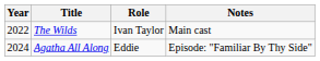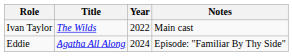 <table class="wikitable sortable">
 <tr>
+<th>Role</th>
+<th>Title</th>
 <th>Year</th>
-<th>Title</th>
-<th>Role</th>
 <th class="unsortable">Notes</th>
 </tr>
 <tr>
+<td>Ivan Taylor</td>
+<td><em><a href='#'>The Wilds</a></em></td>
 <td>2022</td>
-<td><em><a href='#'>The Wilds</a></em></td>
-<td>Ivan Taylor</td>
 <td>Main cast</td>
 </tr>
 <tr>
+<td>Eddie</td>
+<td><em><a href='#'>Agatha All Along</a></em></td>
 <td>2024</td>
-<td><em><a href='#'>Agatha All Along</a></em></td>
-<td>Eddie</td>
 <td>Episode: "Familiar By Thy Side"</td>
 </tr>
 </table>
